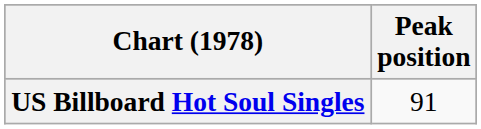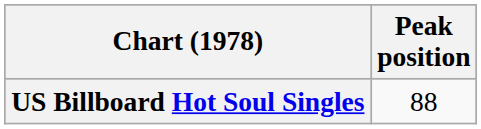 <table class="wikitable plainrowheaders">
 <tr>
 <th>Chart (1978)</th>
 <th>Peak<br>position</th>
 </tr>
 <tr>
 <th scope="row">US  Billboard <a href='#'>Hot Soul Singles</a></th>
-<td align="center">91</td>
+<td align="center">88</td>
 </tr>
 </table>
